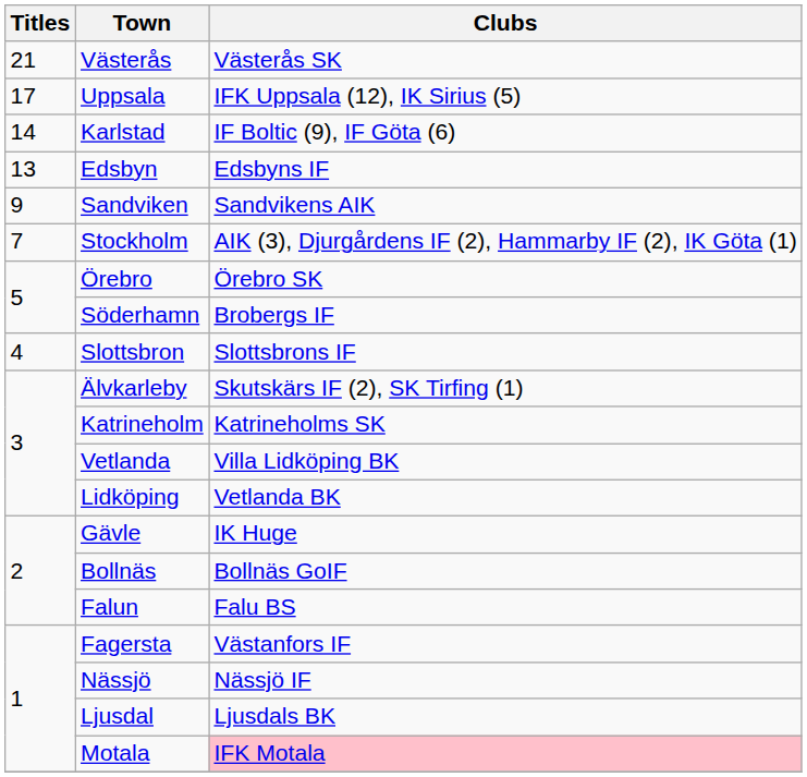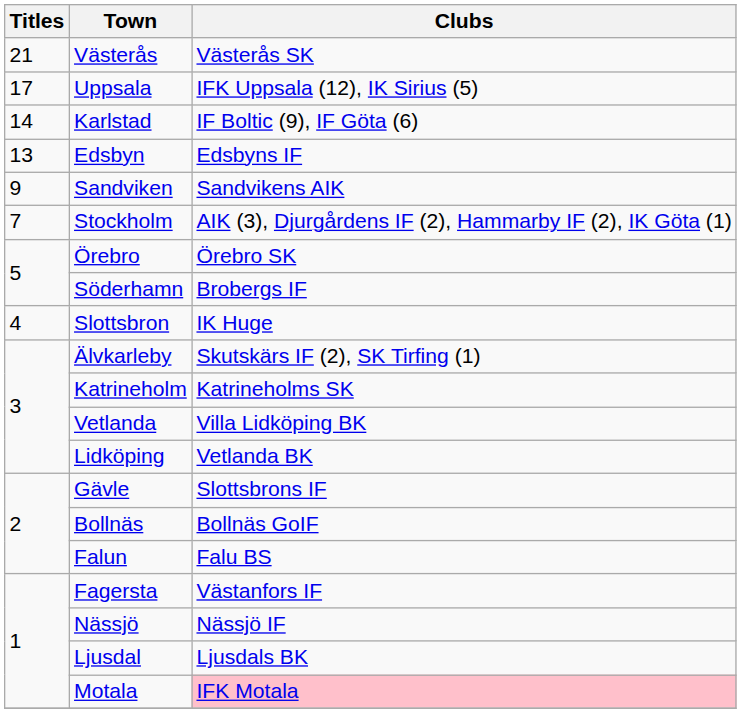 <table class="wikitable">
 <tr>
 <th>Titles</th>
 <th>Town</th>
 <th>Clubs</th>
 </tr>
 <tr>
 <td>21</td>
 <td><a href='#'>Västerås</a></td>
 <td><a href='#'>Västerås SK</a></td>
 </tr>
 <tr>
 <td>17</td>
 <td><a href='#'>Uppsala</a></td>
 <td><a href='#'>IFK Uppsala</a> (12), <a href='#'>IK Sirius</a> (5)</td>
 </tr>
 <tr>
 <td>14</td>
 <td><a href='#'>Karlstad</a></td>
 <td><a href='#'>IF Boltic</a> (9), <a href='#'>IF Göta</a> (6)</td>
 </tr>
 <tr>
 <td>13</td>
 <td><a href='#'>Edsbyn</a></td>
 <td><a href='#'>Edsbyns IF</a></td>
 </tr>
 <tr>
 <td>9</td>
 <td><a href='#'>Sandviken</a></td>
 <td><a href='#'>Sandvikens AIK</a></td>
 </tr>
 <tr>
 <td>7</td>
 <td><a href='#'>Stockholm</a></td>
 <td><a href='#'>AIK</a> (3), <a href='#'>Djurgårdens IF</a> (2),  <a href='#'>Hammarby IF</a> (2), <a href='#'>IK Göta</a> (1)</td>
 </tr>
 <tr>
 <td rowspan=2>5</td>
 <td><a href='#'>Örebro</a></td>
 <td><a href='#'>Örebro SK</a></td>
 </tr>
 <tr>
 <td><a href='#'>Söderhamn</a></td>
 <td><a href='#'>Brobergs IF</a></td>
 </tr>
 <tr>
 <td>4</td>
 <td><a href='#'>Slottsbron</a></td>
-<td><a href='#'>Slottsbrons IF</a></td>
+<td><a href='#'>IK Huge</a></td>
 </tr>
 <tr>
 <td rowspan=4>3</td>
 <td><a href='#'>Älvkarleby</a></td>
 <td><a href='#'>Skutskärs IF</a> (2), <a href='#'>SK Tirfing</a> (1)</td>
 </tr>
 <tr>
 <td><a href='#'>Katrineholm</a></td>
 <td><a href='#'>Katrineholms SK</a></td>
 </tr>
 <tr>
 <td><a href='#'>Vetlanda</a></td>
 <td><a href='#'>Villa Lidköping BK</a></td>
 </tr>
 <tr>
 <td><a href='#'>Lidköping</a></td>
 <td><a href='#'>Vetlanda BK</a></td>
 </tr>
 <tr>
 <td rowspan=3>2</td>
 <td><a href='#'>Gävle</a></td>
-<td><a href='#'>IK Huge</a></td>
+<td><a href='#'>Slottsbrons IF</a></td>
 </tr>
 <tr>
 <td><a href='#'>Bollnäs</a></td>
 <td><a href='#'>Bollnäs GoIF</a></td>
 </tr>
 <tr>
 <td><a href='#'>Falun</a></td>
 <td><a href='#'>Falu BS</a></td>
 </tr>
 <tr>
 <td rowspan=4>1</td>
 <td><a href='#'>Fagersta</a></td>
 <td><a href='#'>Västanfors IF</a></td>
 </tr>
 <tr>
 <td><a href='#'>Nässjö</a></td>
 <td><a href='#'>Nässjö IF</a></td>
 </tr>
 <tr>
 <td><a href='#'>Ljusdal</a></td>
 <td><a href='#'>Ljusdals BK</a></td>
 </tr>
 <tr>
 <td><a href='#'>Motala</a></td>
 <td style="background: pink;"><a href='#'>IFK Motala</a></td>
 </tr>
 <tr>
 </tr>
 </table>
